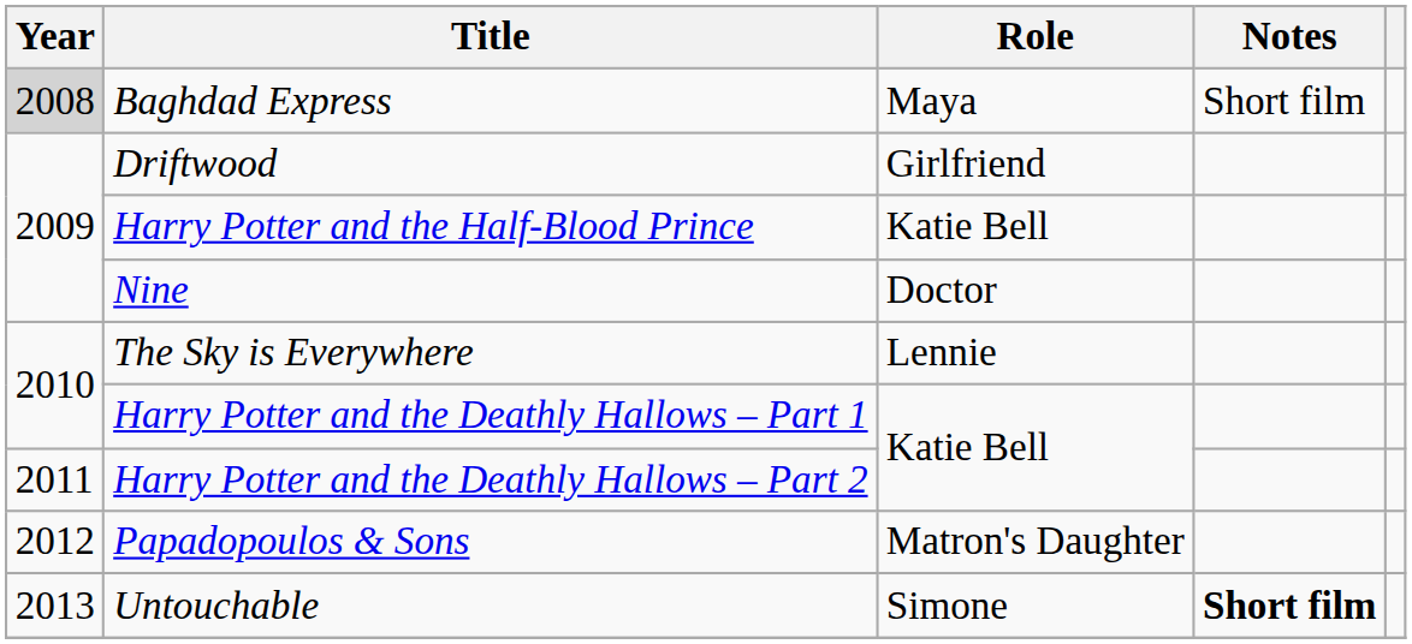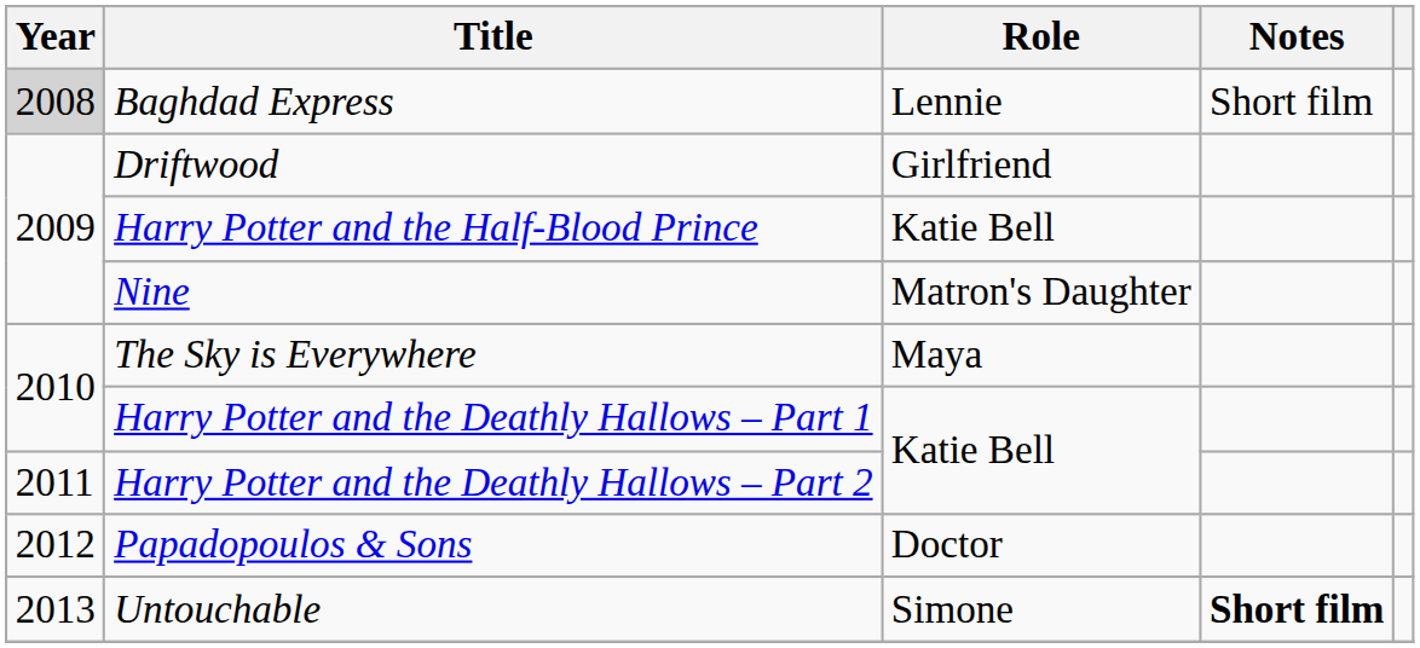 <table class="wikitable sortable">
 <tr>
 <th>Year</th>
 <th>Title</th>
 <th>Role</th>
 <th class="unsortable">Notes</th>
 <th class="unsortable"></th>
 </tr>
 <tr>
 <td style="background: lightgrey;">2008</td>
 <td><em>Baghdad Express</em></td>
-<td>Maya</td>
+<td>Lennie</td>
 <td>Short film</td>
 <td></td>
 </tr>
 <tr>
 <td rowspan="3">2009</td>
 <td><em>Driftwood</em></td>
 <td>Girlfriend</td>
 <td></td>
 <td></td>
 </tr>
 <tr>
 <td><em><a href='#'>Harry Potter and the Half-Blood Prince</a></em></td>
 <td>Katie Bell</td>
 <td></td>
 <td></td>
 </tr>
 <tr>
 <td><em><a href='#'>Nine</a></em></td>
-<td>Doctor</td>
+<td>Matron's Daughter</td>
 <td></td>
 <td></td>
 </tr>
 <tr>
 <td rowspan=2>2010</td>
 <td><em>The Sky is Everywhere</em></td>
-<td>Lennie</td>
+<td>Maya</td>
 <td></td>
 <td></td>
 </tr>
 <tr>
 <td><em><a href='#'>Harry Potter and the Deathly Hallows – Part 1</a></em></td>
 <td rowspan=2>Katie Bell</td>
 <td></td>
 <td></td>
 </tr>
 <tr>
 <td>2011</td>
 <td><em><a href='#'>Harry Potter and the Deathly Hallows – Part 2</a></em></td>
 <td></td>
 <td></td>
 </tr>
 <tr>
 <td>2012</td>
 <td><em><a href='#'>Papadopoulos & Sons</a></em></td>
-<td>Matron's Daughter</td>
+<td>Doctor</td>
 <td></td>
 <td></td>
 </tr>
 <tr>
 <td>2013</td>
 <td><em>Untouchable</em></td>
 <td>Simone</td>
 <td><strong>Short film</strong></td>
 <td></td>
 </tr>
 <tr>
 </tr>
 </table>
